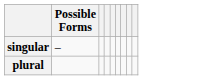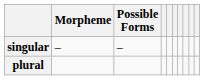 <table class="wikitable">
 <tr>
 <th></th>
+<th>Morpheme</th>
 <th>Possible<br>Forms</th>
 <th><br></th>
 <th><br></th>
 <th><br></th>
 <th><br></th>
 <th><br></th>
 <th><br></th>
 <th><br></th>
 </tr>
 <tr>
 <th>singular</th>
+<td>–</td>
 <td>–</td>
 <td></td>
 <td></td>
 <td></td>
 <td></td>
 <td></td>
 <td></td>
 <td></td>
 </tr>
 <tr>
 <th>plural</th>
 <td></td>
 <td></td>
 <td></td>
 <td></td>
 <td></td>
 <td></td>
 <td></td>
 <td></td>
+<td></td>
 </tr>
 </table>
